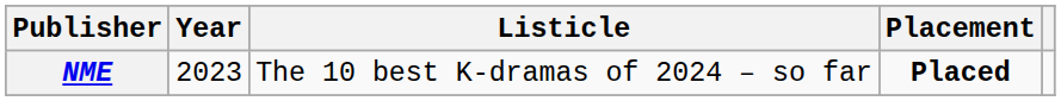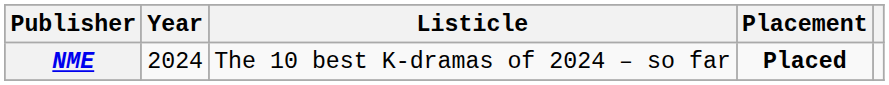 <table class="wikitable plainrowheaders sortable" style="text-align:center">
 <tr>
 <th scope="col">Publisher</th>
 <th scope="col">Year</th>
 <th scope="col">Listicle</th>
 <th scope="col">Placement</th>
 <th scope="col" class="unsortable"></th>
 </tr>
 <tr>
 <th scope="row"><em><a href='#'>NME</a></em></th>
-<td>2023</td>
+<td>2024</td>
 <td style="text-align:left">The 10 best K-dramas of 2024 – so far</td>
 <td><strong>Placed</strong></td>
 <td></td>
 </tr>
 </table>
